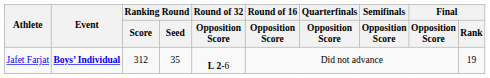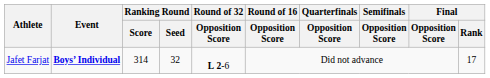 <table class="wikitable" border="1" style="font-size:90%">
 <tr>
 <th rowspan=2>Athlete</th>
 <th rowspan=2>Event</th>
 <th colspan=2>Ranking Round</th>
 <th>Round of 32</th>
 <th>Round of 16</th>
 <th>Quarterfinals</th>
 <th>Semifinals</th>
 <th colspan=2>Final</th>
 </tr>
 <tr>
 <th>Score</th>
 <th>Seed</th>
 <th>Opposition<br>Score</th>
 <th>Opposition<br>Score</th>
 <th>Opposition<br>Score</th>
 <th>Opposition<br>Score</th>
 <th>Opposition<br>Score</th>
 <th>Rank</th>
 </tr>
 <tr>
 <td><a href='#'>Jafet Farjat</a></td>
 <td><strong><a href='#'>Boys’ Individual</a></strong></td>
-<td align=center>312</td>
-<td align=center>35</td>
+<td align=center>314</td>
+<td align=center>32</td>
 <td align=center> <br> <strong>L</strong> <strong>2</strong>-6</td>
 <td colspan=4 align=center>Did not advance</td>
-<td align=center>19</td>
+<td align=center>17</td>
 </tr>
 </table>
